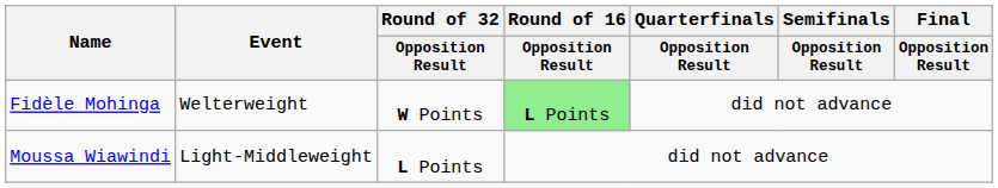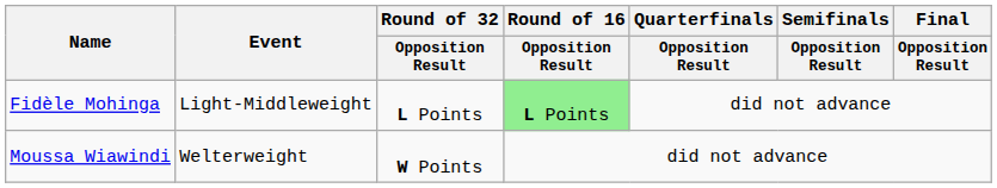 <table class=wikitable style="font-size:90%">
 <tr>
 <th rowspan="2">Name</th>
 <th rowspan="2">Event</th>
 <th>Round of 32</th>
 <th>Round of 16</th>
 <th>Quarterfinals</th>
 <th>Semifinals</th>
 <th>Final</th>
 </tr>
 <tr>
 <th style="line-height:1em"><small>Opposition<br>Result</small></th>
 <th style="line-height:1em"><small>Opposition<br>Result</small></th>
 <th style="line-height:1em"><small>Opposition<br>Result</small></th>
 <th style="line-height:1em"><small>Opposition<br>Result</small></th>
 <th style="line-height:1em"><small>Opposition<br>Result</small></th>
 </tr>
 <tr>
 <td><a href='#'>Fidèle Mohinga</a></td>
-<td>Welterweight</td>
-<td align="center"><br><strong>W</strong> Points</td>
+<td>Light-Middleweight</td>
+<td align="center"><br><strong>L</strong> Points</td>
 <td align="center" style="background: lightgreen;"><br><strong>L</strong> Points</td>
 <td align="center" colspan="4">did not advance</td>
 </tr>
 <tr>
 <td><a href='#'>Moussa Wiawindi</a></td>
-<td>Light-Middleweight</td>
-<td align="center"><br><strong>L</strong> Points</td>
+<td>Welterweight</td>
+<td align="center"><br><strong>W</strong> Points</td>
 <td align="center" colspan="5">did not advance</td>
 </tr>
 </table>
